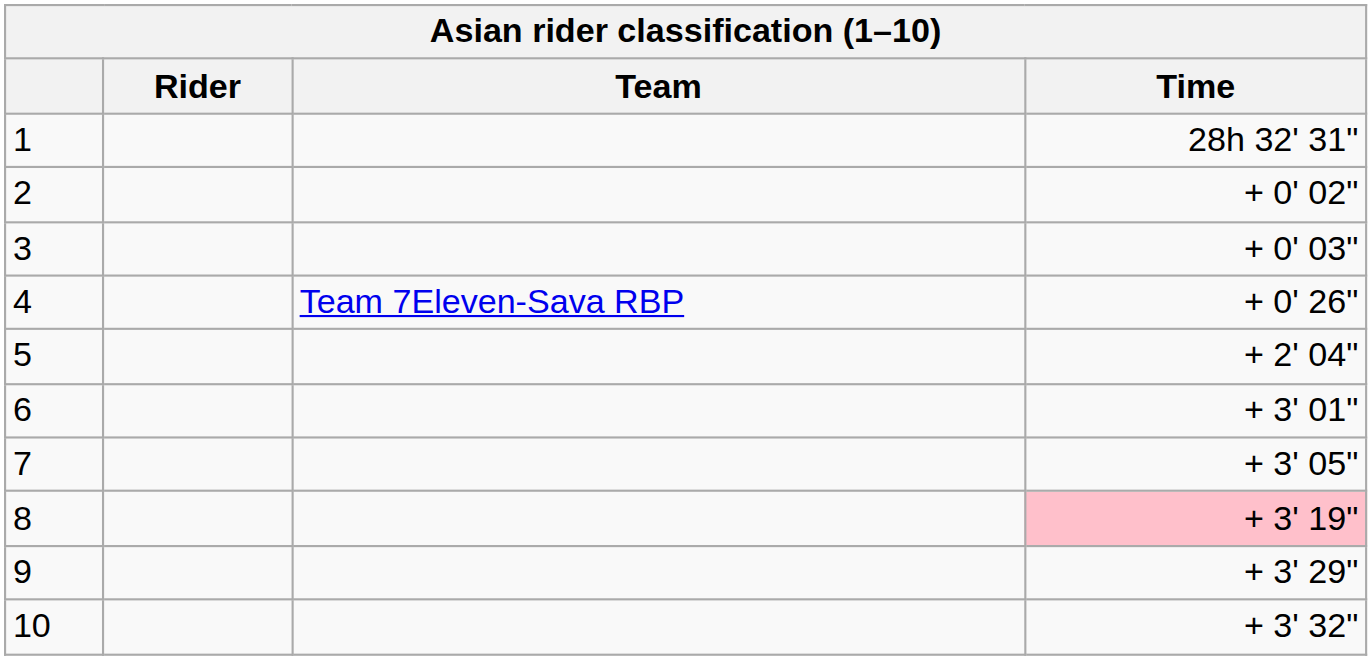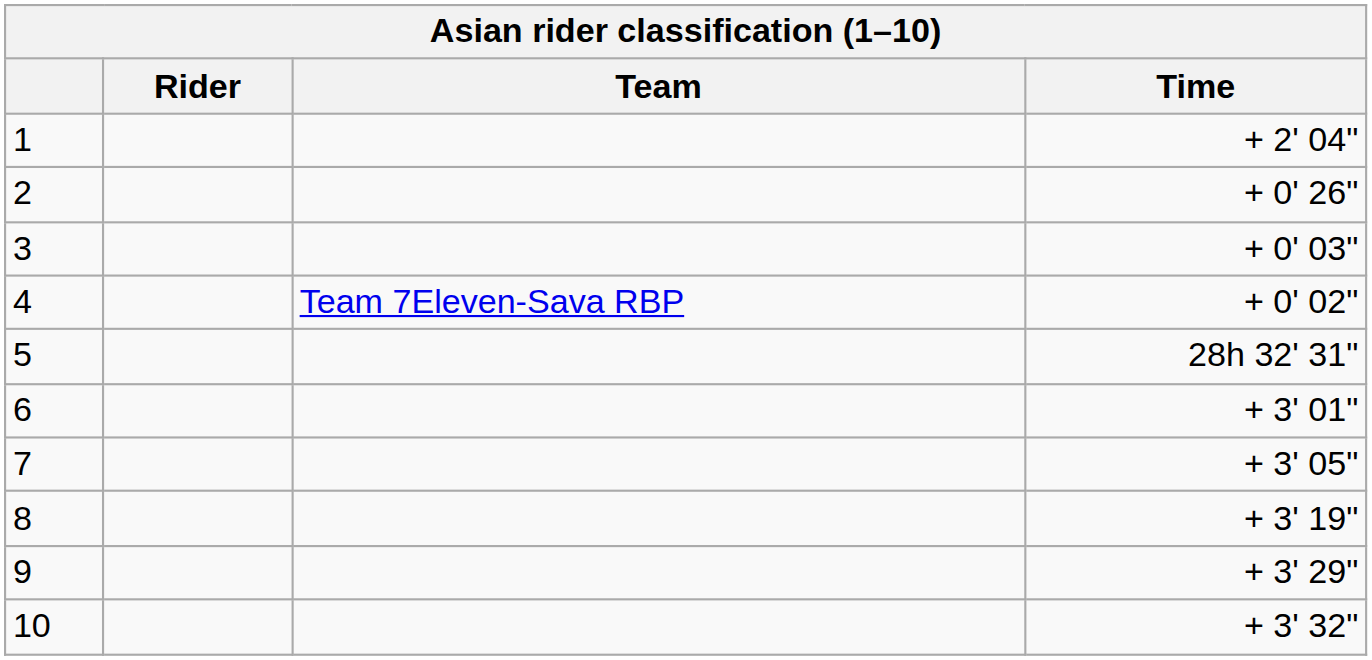 <table class="wikitable" style="width:40em;margin-bottom:0">
 <tr>
 <th colspan=4>Asian rider classification (1–10)</th>
 </tr>
 <tr>
 <th></th>
 <th>Rider</th>
 <th>Team</th>
 <th>Time</th>
 </tr>
 <tr>
 <td>1</td>
 <td></td>
 <td></td>
-<td align="right">28h 32' 31"</td>
+<td align="right">+ 2' 04"</td>
 </tr>
 <tr>
 <td>2</td>
 <td></td>
 <td></td>
-<td align="right">+ 0' 02"</td>
+<td align="right">+ 0' 26"</td>
 </tr>
 <tr>
 <td>3</td>
 <td></td>
 <td></td>
 <td align="right">+ 0' 03"</td>
 </tr>
 <tr>
 <td>4</td>
 <td></td>
 <td><a href='#'>Team 7Eleven-Sava RBP</a></td>
-<td align="right">+ 0' 26"</td>
+<td align="right">+ 0' 02"</td>
 </tr>
 <tr>
 <td>5</td>
 <td></td>
 <td></td>
-<td align="right">+ 2' 04"</td>
+<td align="right">28h 32' 31"</td>
 </tr>
 <tr>
 <td>6</td>
 <td></td>
 <td></td>
 <td align="right">+ 3' 01"</td>
 </tr>
 <tr>
 <td>7</td>
 <td></td>
 <td></td>
 <td align="right">+ 3' 05"</td>
 </tr>
 <tr>
 <td>8</td>
 <td></td>
 <td></td>
-<td align="right" style="background: pink;">+ 3' 19"</td>
+<td align="right">+ 3' 19"</td>
 </tr>
 <tr>
 <td>9</td>
 <td></td>
 <td></td>
 <td align="right">+ 3' 29"</td>
 </tr>
 <tr>
 <td>10</td>
 <td></td>
 <td></td>
 <td align="right">+ 3' 32"</td>
 </tr>
 </table>
